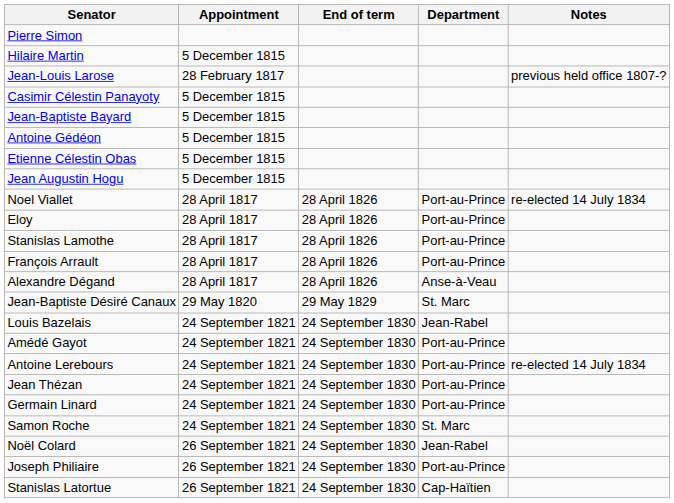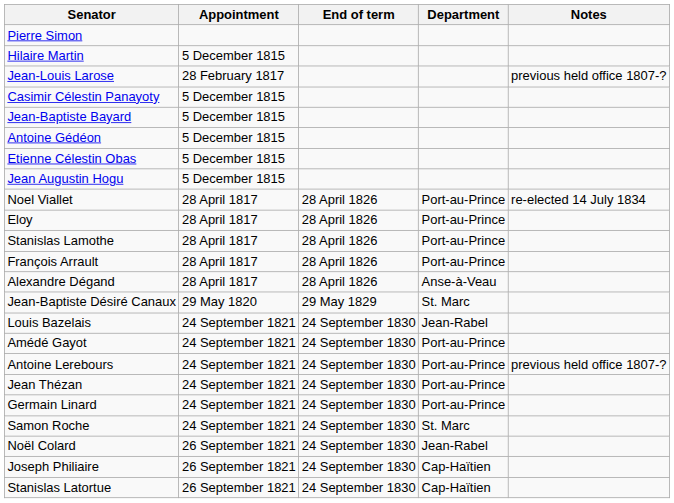 <table class="wikitable">
 <tr>
 <th>Senator</th>
 <th>Appointment</th>
 <th>End of term</th>
 <th>Department</th>
 <th>Notes</th>
 </tr>
 <tr>
 <td><a href='#'>Pierre Simon</a></td>
 <td></td>
 <td></td>
 <td></td>
 <td></td>
 </tr>
 <tr>
 <td><a href='#'>Hilaire Martin</a></td>
 <td>5 December 1815</td>
 <td></td>
 <td></td>
 <td></td>
 </tr>
 <tr>
 <td><a href='#'>Jean-Louis Larose</a></td>
 <td>28 February 1817</td>
 <td></td>
 <td></td>
 <td>previous held office 1807-?</td>
 </tr>
 <tr>
 <td><a href='#'>Casimir Célestin Panayoty</a></td>
 <td>5 December 1815</td>
 <td></td>
 <td></td>
 <td></td>
 </tr>
 <tr>
 <td><a href='#'>Jean-Baptiste Bayard</a></td>
 <td>5 December 1815</td>
 <td></td>
 <td></td>
 <td></td>
 </tr>
 <tr>
 <td><a href='#'>Antoine Gédéon</a></td>
 <td>5 December 1815</td>
 <td></td>
 <td></td>
 <td></td>
 </tr>
 <tr>
 <td><a href='#'>Etienne Célestin Obas</a></td>
 <td>5 December 1815</td>
 <td></td>
 <td></td>
 <td></td>
 </tr>
 <tr>
 <td><a href='#'>Jean Augustin Hogu</a></td>
 <td>5 December 1815</td>
 <td></td>
 <td></td>
 <td></td>
 </tr>
 <tr>
 <td>Noel Viallet</td>
 <td>28 April 1817</td>
 <td>28 April 1826</td>
 <td>Port-au-Prince</td>
 <td>re-elected 14 July 1834</td>
 </tr>
 <tr>
 <td>Eloy</td>
 <td>28 April 1817</td>
 <td>28 April 1826</td>
 <td>Port-au-Prince</td>
 <td></td>
 </tr>
 <tr>
 <td>Stanislas Lamothe</td>
 <td>28 April 1817</td>
 <td>28 April 1826</td>
 <td>Port-au-Prince</td>
 <td></td>
 </tr>
 <tr>
 <td>François Arrault</td>
 <td>28 April 1817</td>
 <td>28 April 1826</td>
 <td>Port-au-Prince</td>
 <td></td>
 </tr>
 <tr>
 <td>Alexandre Dégand</td>
 <td>28 April 1817</td>
 <td>28 April 1826</td>
 <td>Anse-à-Veau</td>
 <td></td>
 </tr>
 <tr>
 <td>Jean-Baptiste Désiré Canaux</td>
 <td>29 May 1820</td>
 <td>29 May 1829</td>
 <td>St. Marc</td>
 <td></td>
 </tr>
 <tr>
 <td>Louis Bazelais</td>
 <td>24 September 1821</td>
 <td>24 September 1830</td>
 <td>Jean-Rabel</td>
 <td></td>
 </tr>
 <tr>
 <td>Amédé Gayot</td>
 <td>24 September 1821</td>
 <td>24 September 1830</td>
 <td>Port-au-Prince</td>
 <td></td>
 </tr>
 <tr>
 <td>Antoine Lerebours</td>
 <td>24 September 1821</td>
 <td>24 September 1830</td>
 <td>Port-au-Prince</td>
-<td>re-elected 14 July 1834</td>
+<td>previous held office 1807-?</td>
 </tr>
 <tr>
 <td>Jean Thézan</td>
 <td>24 September 1821</td>
 <td>24 September 1830</td>
 <td>Port-au-Prince</td>
 <td></td>
 </tr>
 <tr>
 <td>Germain Linard</td>
 <td>24 September 1821</td>
 <td>24 September 1830</td>
 <td>Port-au-Prince</td>
 <td></td>
 </tr>
 <tr>
 <td>Samon Roche</td>
 <td>24 September 1821</td>
 <td>24 September 1830</td>
 <td>St. Marc</td>
 <td></td>
 </tr>
 <tr>
 <td>Noël Colard</td>
 <td>26 September 1821</td>
 <td>24 September 1830</td>
 <td>Jean-Rabel</td>
 <td></td>
 </tr>
 <tr>
 <td>Joseph Philiaire</td>
 <td>26 September 1821</td>
 <td>24 September 1830</td>
-<td>Port-au-Prince</td>
+<td>Cap-Haïtien</td>
 <td></td>
 </tr>
 <tr>
 <td>Stanislas Latortue</td>
 <td>26 September 1821</td>
 <td>24 September 1830</td>
 <td>Cap-Haïtien</td>
 <td></td>
 </tr>
 </table>
